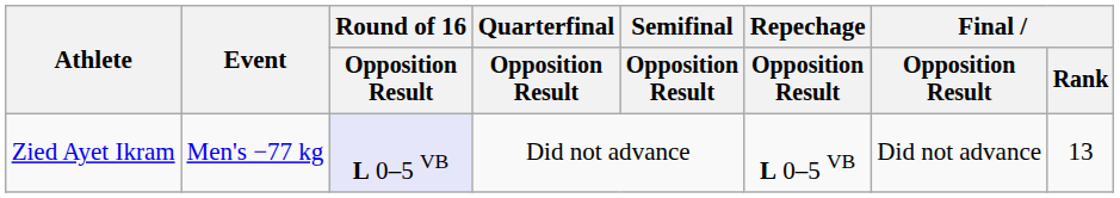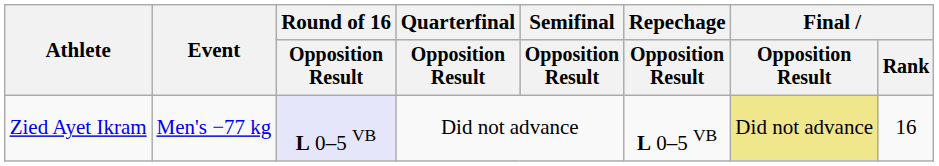 <table class="wikitable" style="font-size:90%">
 <tr>
 <th rowspan=2>Athlete</th>
 <th rowspan=2>Event</th>
 <th>Round of 16</th>
 <th>Quarterfinal</th>
 <th>Semifinal</th>
 <th>Repechage</th>
 <th colspan=2>Final / </th>
 </tr>
 <tr style="font-size: 95%">
 <th>Opposition<br>Result</th>
 <th>Opposition<br>Result</th>
 <th>Opposition<br>Result</th>
 <th>Opposition<br>Result</th>
 <th>Opposition<br>Result</th>
 <th>Rank</th>
 </tr>
 <tr align=center>
 <td align=left><a href='#'>Zied Ayet Ikram</a></td>
 <td align=left><a href='#'>Men's −77 kg</a></td>
 <td style="background: lavender;"><br><strong>L</strong> 0–5 <sup>VB</sup></td>
 <td colspan=2>Did not advance</td>
 <td><br><strong>L</strong> 0–5 <sup>VB</sup></td>
-<td>Did not advance</td>
-<td>13</td>
+<td style="background: khaki;">Did not advance</td>
+<td>16</td>
 </tr>
 </table>
